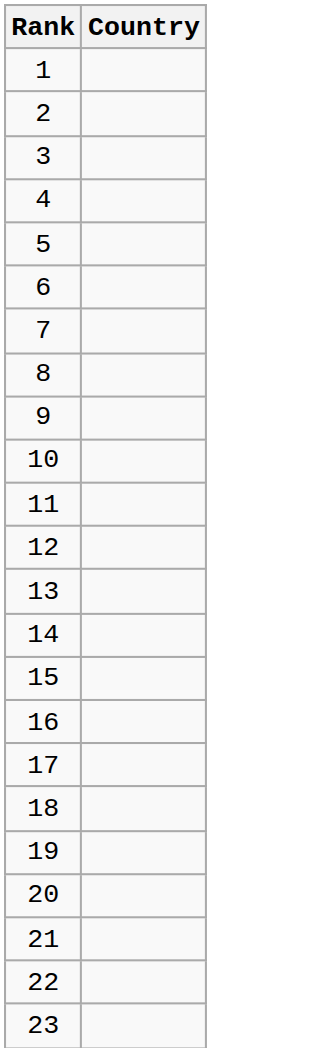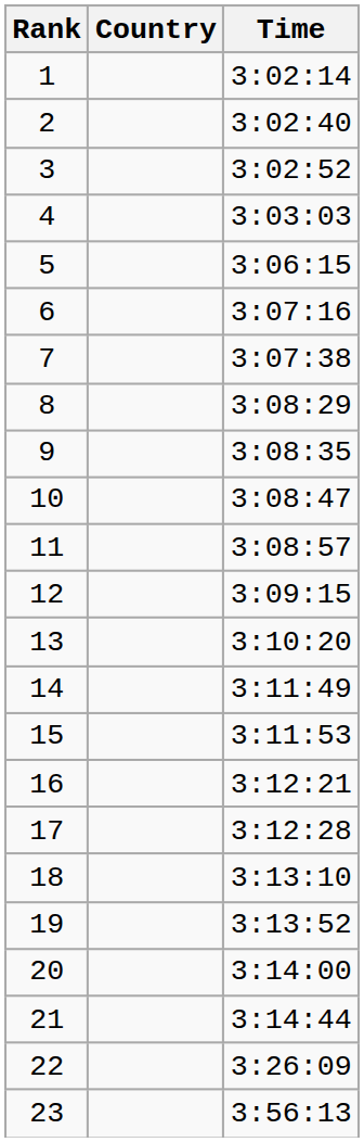 <table class="wikitable sortable"  style="text-align:center;">
 <tr>
 <th>Rank</th>
 <th>Country</th>
+<th>Time</th>
 </tr>
 <tr>
 <td>1</td>
 <td align=left></td>
+<td>3:02:14</td>
 </tr>
 <tr>
 <td>2</td>
 <td align=left></td>
+<td>3:02:40</td>
 </tr>
 <tr>
 <td>3</td>
 <td align=left></td>
+<td>3:02:52</td>
 </tr>
 <tr>
 <td>4</td>
 <td align=left></td>
+<td>3:03:03</td>
 </tr>
 <tr>
 <td>5</td>
 <td align=left></td>
+<td>3:06:15</td>
 </tr>
 <tr>
 <td>6</td>
 <td align=left></td>
+<td>3:07:16</td>
 </tr>
 <tr>
 <td>7</td>
 <td align=left></td>
+<td>3:07:38</td>
 </tr>
 <tr>
 <td>8</td>
 <td align=left></td>
+<td>3:08:29</td>
 </tr>
 <tr>
 <td>9</td>
 <td align=left></td>
+<td>3:08:35</td>
 </tr>
 <tr>
 <td>10</td>
 <td align=left></td>
+<td>3:08:47</td>
 </tr>
 <tr>
 <td>11</td>
 <td align=left></td>
+<td>3:08:57</td>
 </tr>
 <tr>
 <td>12</td>
 <td align=left></td>
+<td>3:09:15</td>
 </tr>
 <tr>
 <td>13</td>
 <td align=left></td>
+<td>3:10:20</td>
 </tr>
 <tr>
 <td>14</td>
 <td align=left></td>
+<td>3:11:49</td>
 </tr>
 <tr>
 <td>15</td>
 <td align=left></td>
+<td>3:11:53</td>
 </tr>
 <tr>
 <td>16</td>
 <td align=left></td>
+<td>3:12:21</td>
 </tr>
 <tr>
 <td>17</td>
 <td align=left></td>
+<td>3:12:28</td>
 </tr>
 <tr>
 <td>18</td>
 <td align=left></td>
+<td>3:13:10</td>
 </tr>
 <tr>
 <td>19</td>
 <td align=left></td>
+<td>3:13:52</td>
 </tr>
 <tr>
 <td>20</td>
 <td align=left></td>
+<td>3:14:00</td>
 </tr>
 <tr>
 <td>21</td>
 <td align=left></td>
+<td>3:14:44</td>
 </tr>
 <tr>
 <td>22</td>
 <td align=left></td>
+<td>3:26:09</td>
 </tr>
 <tr>
 <td>23</td>
 <td align=left></td>
+<td>3:56:13</td>
 </tr>
 </table>
